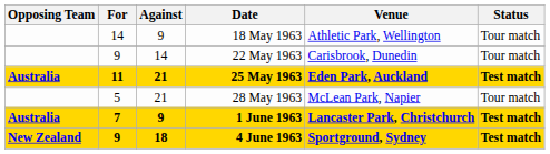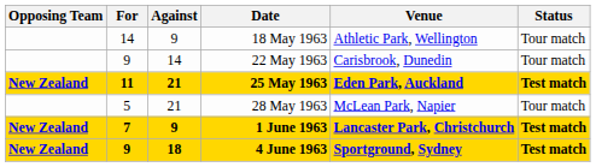 <table class=wikitable>
 <tr>
 <th>Opposing Team</th>
 <th>For</th>
 <th>Against</th>
 <th>Date</th>
 <th>Venue</th>
 <th>Status</th>
 </tr>
 <tr bgcolor=#fdfdfd>
 <td></td>
 <td align=center width=40>14</td>
 <td align=center width=40>9</td>
 <td width=140 align=right>18 May 1963</td>
 <td><a href='#'>Athletic Park</a>, <a href='#'>Wellington</a></td>
 <td>Tour match</td>
 </tr>
 <tr bgcolor=#fdfdfd>
 <td></td>
 <td align=center width=40>9</td>
 <td align=center width=40>14</td>
 <td width=140 align=right>22 May 1963</td>
 <td><a href='#'>Carisbrook</a>, <a href='#'>Dunedin</a></td>
 <td>Tour match</td>
 </tr>
 <tr bgcolor=gold>
-<td> <strong><a href='#'>Australia</a></strong></td>
+<td> <strong><a href='#'>New Zealand</a></strong></td>
 <td align=center width=40><strong>11</strong></td>
 <td align=center width=40><strong>21</strong></td>
 <td width=140 align=right><strong>25 May 1963</strong></td>
 <td><strong><a href='#'>Eden Park</a>, <a href='#'>Auckland</a></strong></td>
 <td><strong>Test match</strong></td>
 </tr>
 <tr bgcolor=#fdfdfd>
 <td></td>
 <td align=center width=40>5</td>
 <td align=center width=40>21</td>
 <td width=140 align=right>28 May 1963</td>
 <td><a href='#'>McLean Park</a>, <a href='#'>Napier</a></td>
 <td>Tour match</td>
 </tr>
 <tr bgcolor=gold>
-<td> <strong><a href='#'>Australia</a></strong></td>
+<td> <strong><a href='#'>New Zealand</a></strong></td>
 <td align=center width=40><strong>7</strong></td>
 <td align=center width=40><strong>9</strong></td>
 <td width=140 align=right><strong>1 June 1963</strong></td>
 <td><strong><a href='#'>Lancaster Park</a>, <a href='#'>Christchurch</a></strong></td>
 <td><strong>Test match</strong></td>
 </tr>
 <tr bgcolor=gold>
 <td> <strong><a href='#'>New Zealand</a></strong></td>
 <td align=center width=40><strong>9</strong></td>
 <td align=center width=40><strong>18</strong></td>
 <td width=140 align=right><strong>4 June 1963</strong></td>
 <td><strong><a href='#'>Sportground</a>, <a href='#'>Sydney</a></strong></td>
 <td><strong>Test match</strong></td>
 </tr>
 </table>
